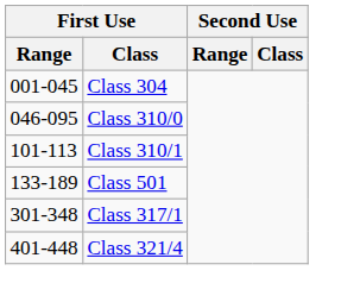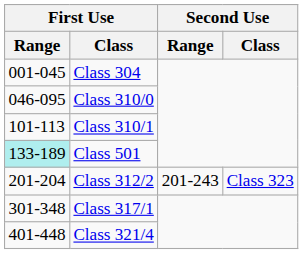 <table class="wikitable">
 <tr>
 <th colspan=2>First Use</th>
 <th colspan=2>Second Use</th>
 </tr>
 <tr>
 <th>Range</th>
 <th>Class</th>
 <th>Range</th>
 <th>Class</th>
 </tr>
 <tr>
 <td>001-045</td>
 <td><a href='#'>Class 304</a></td>
 </tr>
 <tr>
 <td>046-095</td>
 <td><a href='#'>Class 310/0</a></td>
 </tr>
 <tr>
 <td>101-113</td>
 <td><a href='#'>Class 310/1</a></td>
 </tr>
 <tr>
-<td>133-189</td>
+<td style="background: paleturquoise;">133-189</td>
 <td><a href='#'>Class 501</a></td>
+</tr>
+<tr>
+<td>201-204</td>
+<td><a href='#'>Class 312/2</a></td>
+<td>201-243</td>
+<td><a href='#'>Class 323</a></td>
 </tr>
 <tr>
 <td>301-348</td>
 <td><a href='#'>Class 317/1</a></td>
 </tr>
 <tr>
 <td>401-448</td>
 <td><a href='#'>Class 321/4</a></td>
 </tr>
 </table>
